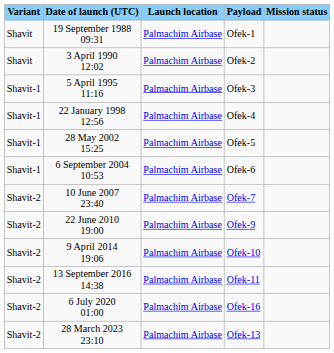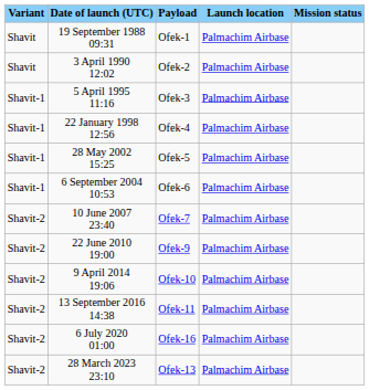 <table class="wikitable sortable" style="margin:1em 1em 1em 0;">
 <tr>
 <th style="background-color:lightskyblue;">Variant</th>
 <th style="background-color:lightskyblue;">Date of launch (UTC)</th>
+<th style="background-color:lightskyblue;">Payload</th>
 <th style="background-color:lightskyblue;">Launch location</th>
-<th style="background-color:lightskyblue;">Payload</th>
 <th style="background-color:lightskyblue;">Mission status</th>
 </tr>
 <tr>
 <td>Shavit</td>
 <td align=center>19 September 1988<br>09:31</td>
+<td> Ofek-1</td>
 <td align=center><a href='#'>Palmachim Airbase</a></td>
-<td> Ofek-1</td>
 <td></td>
 </tr>
 <tr>
 <td>Shavit</td>
 <td align=center>3 April 1990<br>12:02</td>
+<td> Ofek-2</td>
 <td align=center><a href='#'>Palmachim Airbase</a></td>
-<td> Ofek-2</td>
 <td></td>
 </tr>
 <tr>
 <td>Shavit-1</td>
 <td align=center>5 April 1995<br>11:16</td>
+<td> Ofek-3</td>
 <td align=center><a href='#'>Palmachim Airbase</a></td>
-<td> Ofek-3</td>
 <td></td>
 </tr>
 <tr>
 <td>Shavit-1</td>
 <td align=center>22 January 1998<br>12:56</td>
+<td> Ofek-4</td>
 <td align=center><a href='#'>Palmachim Airbase</a></td>
-<td> Ofek-4</td>
 <td></td>
 </tr>
 <tr>
 <td>Shavit-1</td>
 <td align=center>28 May 2002<br>15:25</td>
+<td> Ofek-5</td>
 <td align=center><a href='#'>Palmachim Airbase</a></td>
-<td> Ofek-5</td>
 <td></td>
 </tr>
 <tr>
 <td>Shavit-1</td>
 <td align=center>6 September 2004<br>10:53</td>
+<td> Ofek-6</td>
 <td align=center><a href='#'>Palmachim Airbase</a></td>
-<td> Ofek-6</td>
 <td></td>
 </tr>
 <tr>
 <td>Shavit-2</td>
 <td align=center>10 June 2007<br>23:40</td>
+<td> <a href='#'>Ofek-7</a></td>
 <td align=center><a href='#'>Palmachim Airbase</a></td>
-<td> <a href='#'>Ofek-7</a></td>
 <td></td>
 </tr>
 <tr>
 <td>Shavit-2</td>
 <td align=center>22 June 2010<br>19:00</td>
+<td> <a href='#'>Ofek-9</a></td>
 <td align=center><a href='#'>Palmachim Airbase</a></td>
-<td> <a href='#'>Ofek-9</a></td>
 <td></td>
 </tr>
 <tr>
 <td>Shavit-2</td>
 <td align=center>9 April 2014<br>19:06</td>
+<td> <a href='#'>Ofek-10</a></td>
 <td align=center><a href='#'>Palmachim Airbase</a></td>
-<td> <a href='#'>Ofek-10</a></td>
 <td></td>
 </tr>
 <tr>
 <td>Shavit-2</td>
 <td align=center>13 September 2016<br>14:38</td>
+<td> <a href='#'>Ofek-11</a></td>
 <td align=center><a href='#'>Palmachim Airbase</a></td>
-<td> <a href='#'>Ofek-11</a></td>
 <td></td>
 </tr>
 <tr>
 <td>Shavit-2</td>
 <td align=center>6 July 2020<br>01:00</td>
+<td> <a href='#'>Ofek-16</a></td>
 <td align=center><a href='#'>Palmachim Airbase</a></td>
-<td> <a href='#'>Ofek-16</a></td>
 <td></td>
 </tr>
 <tr>
 <td>Shavit-2</td>
 <td align=center>28 March 2023<br>23:10</td>
+<td> <a href='#'>Ofek-13</a></td>
 <td align=center><a href='#'>Palmachim Airbase</a></td>
-<td> <a href='#'>Ofek-13</a></td>
 <td></td>
 </tr>
 </table>
